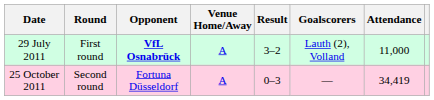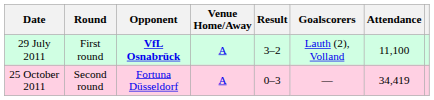 <table class="wikitable" Style="text-align: center">
 <tr>
 <th>Date</th>
 <th>Round</th>
 <th>Opponent</th>
 <th>Venue<br>Home/Away</th>
 <th>Result<br></th>
 <th>Goalscorers</th>
 <th>Attendance</th>
 <th></th>
 </tr>
 <tr style="background:#d0ffe3">
 <td>29 July 2011</td>
 <td>First round</td>
 <td><strong><a href='#'>VfL Osnabrück</a></strong></td>
 <td><a href='#'>A</a></td>
 <td>3–2</td>
 <td><a href='#'>Lauth</a> (2), <a href='#'>Volland</a></td>
-<td>11,000</td>
+<td>11,100</td>
 <td></td>
 </tr>
 <tr style="background:#ffd0e3">
 <td>25 October 2011</td>
 <td>Second round</td>
 <td><a href='#'>Fortuna Düsseldorf</a></td>
 <td><a href='#'>A</a></td>
 <td>0–3</td>
 <td>—</td>
 <td>34,419</td>
 <td></td>
 </tr>
 </table>
